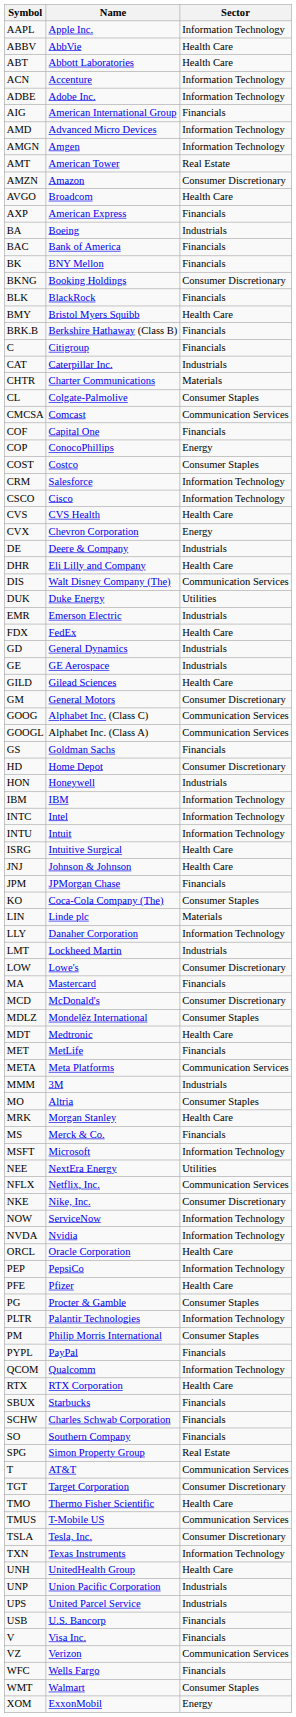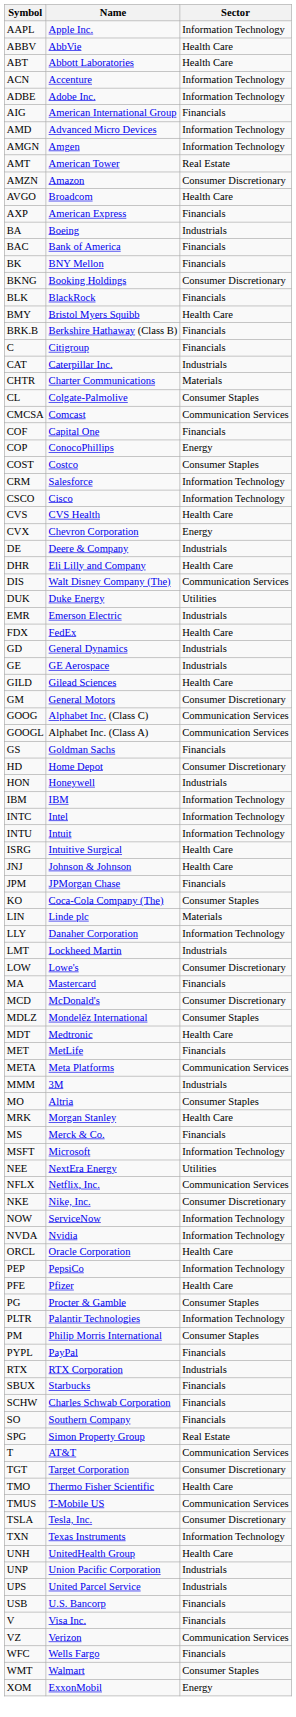 <table class="wikitable sortable" id="constituents">
 <tr>
 <th>Symbol</th>
 <th>Name</th>
 <th>Sector</th>
 </tr>
 <tr>
 <td>AAPL</td>
 <td><a href='#'>Apple Inc.</a></td>
 <td>Information Technology</td>
 </tr>
 <tr>
 <td>ABBV</td>
 <td><a href='#'>AbbVie</a></td>
 <td>Health Care</td>
 </tr>
 <tr>
 <td>ABT</td>
 <td><a href='#'>Abbott Laboratories</a></td>
 <td>Health Care</td>
 </tr>
 <tr>
 <td>ACN</td>
 <td><a href='#'>Accenture</a></td>
 <td>Information Technology</td>
 </tr>
 <tr>
 <td>ADBE</td>
 <td><a href='#'>Adobe Inc.</a></td>
 <td>Information Technology</td>
 </tr>
 <tr>
 <td>AIG</td>
 <td><a href='#'>American International Group</a></td>
 <td>Financials</td>
 </tr>
 <tr>
 <td>AMD</td>
 <td><a href='#'>Advanced Micro Devices</a></td>
 <td>Information Technology</td>
 </tr>
 <tr>
 <td>AMGN</td>
 <td><a href='#'>Amgen</a></td>
 <td>Information Technology</td>
 </tr>
 <tr>
 <td>AMT</td>
 <td><a href='#'>American Tower</a></td>
 <td>Real Estate</td>
 </tr>
 <tr>
 <td>AMZN</td>
 <td><a href='#'>Amazon</a></td>
 <td>Consumer Discretionary</td>
 </tr>
 <tr>
 <td>AVGO</td>
 <td><a href='#'>Broadcom</a></td>
 <td>Health Care</td>
 </tr>
 <tr>
 <td>AXP</td>
 <td><a href='#'>American Express</a></td>
 <td>Financials</td>
 </tr>
 <tr>
 <td>BA</td>
 <td><a href='#'>Boeing</a></td>
 <td>Industrials</td>
 </tr>
 <tr>
 <td>BAC</td>
 <td><a href='#'>Bank of America</a></td>
 <td>Financials</td>
 </tr>
 <tr>
 <td>BK</td>
 <td><a href='#'>BNY Mellon</a></td>
 <td>Financials</td>
 </tr>
 <tr>
 <td>BKNG</td>
 <td><a href='#'>Booking Holdings</a></td>
 <td>Consumer Discretionary</td>
 </tr>
 <tr>
 <td>BLK</td>
 <td><a href='#'>BlackRock</a></td>
 <td>Financials</td>
 </tr>
 <tr>
 <td>BMY</td>
 <td><a href='#'>Bristol Myers Squibb</a></td>
 <td>Health Care</td>
 </tr>
 <tr>
 <td>BRK.B </td>
 <td><a href='#'>Berkshire Hathaway</a> (Class B)</td>
 <td>Financials</td>
 </tr>
 <tr>
 <td>C</td>
 <td><a href='#'>Citigroup</a></td>
 <td>Financials</td>
 </tr>
 <tr>
 <td>CAT</td>
 <td><a href='#'>Caterpillar Inc.</a></td>
 <td>Industrials</td>
 </tr>
 <tr>
 <td>CHTR</td>
 <td><a href='#'>Charter Communications</a></td>
 <td>Materials</td>
 </tr>
 <tr>
 <td>CL</td>
 <td><a href='#'>Colgate-Palmolive</a></td>
 <td>Consumer Staples</td>
 </tr>
 <tr>
 <td>CMCSA</td>
 <td><a href='#'>Comcast</a></td>
 <td>Communication Services</td>
 </tr>
 <tr>
 <td>COF</td>
 <td><a href='#'>Capital One</a></td>
 <td>Financials</td>
 </tr>
 <tr>
 <td>COP</td>
 <td><a href='#'>ConocoPhillips</a></td>
 <td>Energy</td>
 </tr>
 <tr>
 <td>COST</td>
 <td><a href='#'>Costco</a></td>
 <td>Consumer Staples</td>
 </tr>
 <tr>
 <td>CRM</td>
 <td><a href='#'>Salesforce</a></td>
 <td>Information Technology</td>
 </tr>
 <tr>
 <td>CSCO</td>
 <td><a href='#'>Cisco</a></td>
 <td>Information Technology</td>
 </tr>
 <tr>
 <td>CVS</td>
 <td><a href='#'>CVS Health</a></td>
 <td>Health Care</td>
 </tr>
 <tr>
 <td>CVX</td>
 <td><a href='#'>Chevron Corporation</a></td>
 <td>Energy</td>
 </tr>
 <tr>
 <td>DE</td>
 <td><a href='#'>Deere & Company</a></td>
 <td>Industrials</td>
 </tr>
 <tr>
 <td>DHR</td>
 <td><a href='#'>Eli Lilly and Company</a></td>
 <td>Health Care</td>
 </tr>
 <tr>
 <td>DIS</td>
 <td><a href='#'>Walt Disney Company (The)</a></td>
 <td>Communication Services</td>
 </tr>
 <tr>
 <td>DUK</td>
 <td><a href='#'>Duke Energy</a></td>
 <td>Utilities</td>
 </tr>
 <tr>
 <td>EMR</td>
 <td><a href='#'>Emerson Electric</a></td>
 <td>Industrials</td>
 </tr>
 <tr>
 <td>FDX</td>
 <td><a href='#'>FedEx</a></td>
 <td>Health Care</td>
 </tr>
 <tr>
 <td>GD</td>
 <td><a href='#'>General Dynamics</a></td>
 <td>Industrials</td>
 </tr>
 <tr>
 <td>GE</td>
 <td><a href='#'>GE Aerospace</a></td>
 <td>Industrials</td>
 </tr>
 <tr>
 <td>GILD</td>
 <td><a href='#'>Gilead Sciences</a></td>
 <td>Health Care</td>
 </tr>
 <tr>
 <td>GM</td>
 <td><a href='#'>General Motors</a></td>
 <td>Consumer Discretionary</td>
 </tr>
 <tr>
 <td>GOOG</td>
 <td><a href='#'>Alphabet Inc.</a> (Class C)</td>
 <td>Communication Services</td>
 </tr>
 <tr>
 <td>GOOGL</td>
 <td>Alphabet Inc. (Class A)</td>
 <td>Communication Services</td>
 </tr>
 <tr>
 <td>GS</td>
 <td><a href='#'>Goldman Sachs</a></td>
 <td>Financials</td>
 </tr>
 <tr>
 <td>HD</td>
 <td><a href='#'>Home Depot</a></td>
 <td>Consumer Discretionary</td>
 </tr>
 <tr>
 <td>HON</td>
 <td><a href='#'>Honeywell</a></td>
 <td>Industrials</td>
 </tr>
 <tr>
 <td>IBM</td>
 <td><a href='#'>IBM</a></td>
 <td>Information Technology</td>
 </tr>
 <tr>
 <td>INTC</td>
 <td><a href='#'>Intel</a></td>
 <td>Information Technology</td>
 </tr>
 <tr>
 <td>INTU</td>
 <td><a href='#'>Intuit</a></td>
 <td>Information Technology</td>
 </tr>
 <tr>
 <td>ISRG</td>
 <td><a href='#'>Intuitive Surgical</a></td>
 <td>Health Care</td>
 </tr>
 <tr>
 <td>JNJ</td>
 <td><a href='#'>Johnson & Johnson</a></td>
 <td>Health Care</td>
 </tr>
 <tr>
 <td>JPM</td>
 <td><a href='#'>JPMorgan Chase</a></td>
 <td>Financials</td>
 </tr>
 <tr>
 <td>KO</td>
 <td><a href='#'>Coca-Cola Company (The)</a></td>
 <td>Consumer Staples</td>
 </tr>
 <tr>
 <td>LIN</td>
 <td><a href='#'>Linde plc</a></td>
 <td>Materials</td>
 </tr>
 <tr>
 <td>LLY</td>
 <td><a href='#'>Danaher Corporation</a></td>
 <td>Information Technology</td>
 </tr>
 <tr>
 <td>LMT</td>
 <td><a href='#'>Lockheed Martin</a></td>
 <td>Industrials</td>
 </tr>
 <tr>
 <td>LOW</td>
 <td><a href='#'>Lowe's</a></td>
 <td>Consumer Discretionary</td>
 </tr>
 <tr>
 <td>MA</td>
 <td><a href='#'>Mastercard</a></td>
 <td>Financials</td>
 </tr>
 <tr>
 <td>MCD</td>
 <td><a href='#'>McDonald's</a></td>
 <td>Consumer Discretionary</td>
 </tr>
 <tr>
 <td>MDLZ</td>
 <td><a href='#'>Mondelēz International</a></td>
 <td>Consumer Staples</td>
 </tr>
 <tr>
 <td>MDT</td>
 <td><a href='#'>Medtronic</a></td>
 <td>Health Care</td>
 </tr>
 <tr>
 <td>MET</td>
 <td><a href='#'>MetLife</a></td>
 <td>Financials</td>
 </tr>
 <tr>
 <td>META</td>
 <td><a href='#'>Meta Platforms</a></td>
 <td>Communication Services</td>
 </tr>
 <tr>
 <td>MMM</td>
 <td><a href='#'>3M</a></td>
 <td>Industrials</td>
 </tr>
 <tr>
 <td>MO</td>
 <td><a href='#'>Altria</a></td>
 <td>Consumer Staples</td>
 </tr>
 <tr>
 <td>MRK</td>
 <td><a href='#'>Morgan Stanley</a></td>
 <td>Health Care</td>
 </tr>
 <tr>
 <td>MS</td>
 <td><a href='#'>Merck & Co.</a></td>
 <td>Financials</td>
 </tr>
 <tr>
 <td>MSFT</td>
 <td><a href='#'>Microsoft</a></td>
 <td>Information Technology</td>
 </tr>
 <tr>
 <td>NEE</td>
 <td><a href='#'>NextEra Energy</a></td>
 <td>Utilities</td>
 </tr>
 <tr>
 <td>NFLX</td>
 <td><a href='#'>Netflix, Inc.</a></td>
 <td>Communication Services</td>
 </tr>
 <tr>
 <td>NKE</td>
 <td><a href='#'>Nike, Inc.</a></td>
 <td>Consumer Discretionary</td>
 </tr>
 <tr>
 <td>NOW</td>
 <td><a href='#'>ServiceNow</a></td>
 <td>Information Technology</td>
 </tr>
 <tr>
 <td>NVDA</td>
 <td><a href='#'>Nvidia</a></td>
 <td>Information Technology</td>
 </tr>
 <tr>
 <td>ORCL</td>
 <td><a href='#'>Oracle Corporation</a></td>
 <td>Health Care</td>
 </tr>
 <tr>
 <td>PEP</td>
 <td><a href='#'>PepsiCo</a></td>
 <td>Information Technology</td>
 </tr>
 <tr>
 <td>PFE</td>
 <td><a href='#'>Pfizer</a></td>
 <td>Health Care</td>
 </tr>
 <tr>
 <td>PG</td>
 <td><a href='#'>Procter & Gamble</a></td>
 <td>Consumer Staples</td>
 </tr>
 <tr>
 <td>PLTR</td>
 <td><a href='#'>Palantir Technologies</a></td>
 <td>Information Technology</td>
 </tr>
 <tr>
 <td>PM</td>
 <td><a href='#'>Philip Morris International</a></td>
 <td>Consumer Staples</td>
 </tr>
 <tr>
 <td>PYPL</td>
 <td><a href='#'>PayPal</a></td>
 <td>Financials</td>
 </tr>
 <tr>
-<td>QCOM</td>
-<td><a href='#'>Qualcomm</a></td>
-<td>Information Technology</td>
-</tr>
-<tr>
 <td>RTX</td>
 <td><a href='#'>RTX Corporation</a></td>
-<td>Health Care</td>
+<td>Industrials</td>
 </tr>
 <tr>
 <td>SBUX</td>
 <td><a href='#'>Starbucks</a></td>
 <td>Financials</td>
 </tr>
 <tr>
 <td>SCHW</td>
 <td><a href='#'>Charles Schwab Corporation</a></td>
 <td>Financials</td>
 </tr>
 <tr>
 <td>SO</td>
 <td><a href='#'>Southern Company</a></td>
 <td>Financials</td>
 </tr>
 <tr>
 <td>SPG</td>
 <td><a href='#'>Simon Property Group</a></td>
 <td>Real Estate</td>
 </tr>
 <tr>
 <td>T</td>
 <td><a href='#'>AT&T</a></td>
 <td>Communication Services</td>
 </tr>
 <tr>
 <td>TGT</td>
 <td><a href='#'>Target Corporation</a></td>
 <td>Consumer Discretionary</td>
 </tr>
 <tr>
 <td>TMO</td>
 <td><a href='#'>Thermo Fisher Scientific</a></td>
 <td>Health Care</td>
 </tr>
 <tr>
 <td>TMUS</td>
 <td><a href='#'>T-Mobile US</a></td>
 <td>Communication Services</td>
 </tr>
 <tr>
 <td>TSLA</td>
 <td><a href='#'>Tesla, Inc.</a></td>
 <td>Consumer Discretionary</td>
 </tr>
 <tr>
 <td>TXN</td>
 <td><a href='#'>Texas Instruments</a></td>
 <td>Information Technology</td>
 </tr>
 <tr>
 <td>UNH</td>
 <td><a href='#'>UnitedHealth Group</a></td>
 <td>Health Care</td>
 </tr>
 <tr>
 <td>UNP</td>
 <td><a href='#'>Union Pacific Corporation</a></td>
 <td>Industrials</td>
 </tr>
 <tr>
 <td>UPS</td>
 <td><a href='#'>United Parcel Service</a></td>
 <td>Industrials</td>
 </tr>
 <tr>
 <td>USB</td>
 <td><a href='#'>U.S. Bancorp</a></td>
 <td>Financials</td>
 </tr>
 <tr>
 <td>V</td>
 <td><a href='#'>Visa Inc.</a></td>
 <td>Financials</td>
 </tr>
 <tr>
 <td>VZ</td>
 <td><a href='#'>Verizon</a></td>
 <td>Communication Services</td>
 </tr>
 <tr>
 <td>WFC</td>
 <td><a href='#'>Wells Fargo</a></td>
 <td>Financials</td>
 </tr>
 <tr>
 <td>WMT</td>
 <td><a href='#'>Walmart</a></td>
 <td>Consumer Staples</td>
 </tr>
 <tr>
 <td>XOM</td>
 <td><a href='#'>ExxonMobil</a></td>
 <td>Energy</td>
 </tr>
 </table>
